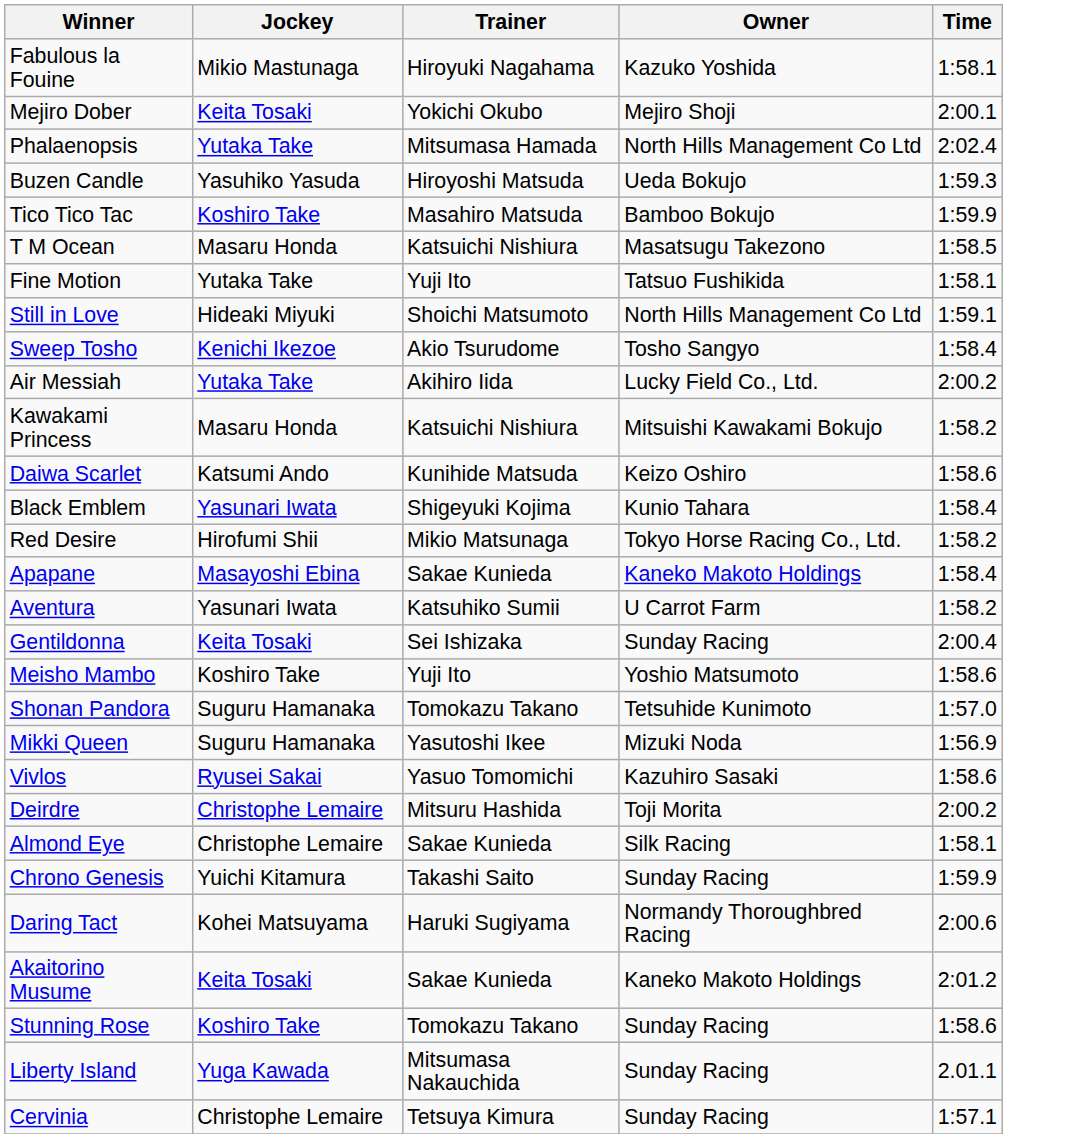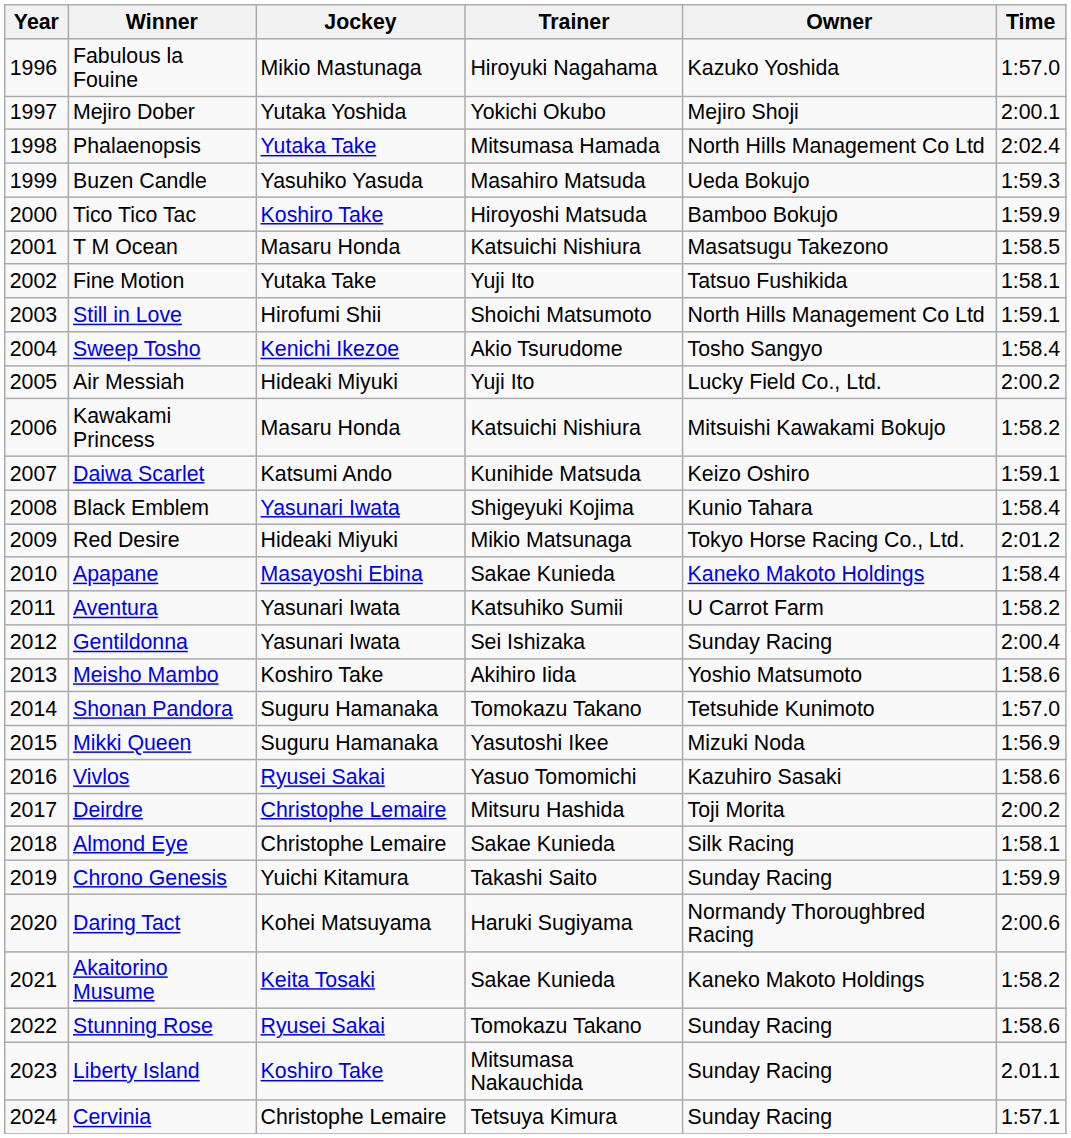 <table class="wikitable sortable" style="font-size:90%">
 <tr>
+<th width="36px">Year<br></th>
 <th width="120px">Winner<br></th>
 <th width="135px">Jockey<br></th>
 <th width="140px">Trainer<br></th>
 <th width="205px">Owner<br></th>
 <th>Time<br></th>
 </tr>
 <tr>
+<td>1996</td>
 <td>Fabulous la Fouine</td>
 <td>Mikio Mastunaga</td>
 <td>Hiroyuki Nagahama</td>
 <td>Kazuko Yoshida</td>
-<td>1:58.1</td>
+<td>1:57.0</td>
 </tr>
 <tr>
+<td>1997</td>
 <td>Mejiro Dober</td>
-<td><a href='#'>Keita Tosaki</a></td>
+<td>Yutaka Yoshida</td>
 <td>Yokichi Okubo</td>
 <td>Mejiro Shoji</td>
 <td>2:00.1</td>
 </tr>
 <tr>
+<td>1998</td>
 <td>Phalaenopsis</td>
 <td><a href='#'>Yutaka Take</a></td>
 <td>Mitsumasa Hamada</td>
 <td>North Hills Management Co Ltd</td>
 <td>2:02.4</td>
 </tr>
 <tr>
+<td>1999</td>
 <td>Buzen Candle</td>
 <td>Yasuhiko Yasuda</td>
-<td>Hiroyoshi Matsuda</td>
+<td>Masahiro Matsuda</td>
 <td>Ueda Bokujo</td>
 <td>1:59.3</td>
 </tr>
 <tr>
+<td>2000</td>
 <td>Tico Tico Tac</td>
 <td><a href='#'>Koshiro Take</a></td>
-<td>Masahiro Matsuda</td>
+<td>Hiroyoshi Matsuda</td>
 <td>Bamboo Bokujo</td>
 <td>1:59.9</td>
 </tr>
 <tr>
+<td>2001</td>
 <td>T M Ocean</td>
 <td>Masaru Honda</td>
 <td>Katsuichi Nishiura</td>
 <td>Masatsugu Takezono</td>
 <td>1:58.5</td>
 </tr>
 <tr>
+<td>2002</td>
 <td>Fine Motion</td>
 <td>Yutaka Take</td>
 <td>Yuji Ito</td>
 <td>Tatsuo Fushikida</td>
 <td>1:58.1</td>
 </tr>
 <tr>
+<td>2003</td>
 <td><a href='#'>Still in Love</a></td>
-<td>Hideaki Miyuki</td>
+<td>Hirofumi Shii</td>
 <td>Shoichi Matsumoto</td>
 <td>North Hills Management Co Ltd</td>
 <td>1:59.1</td>
 </tr>
 <tr>
+<td>2004</td>
 <td><a href='#'>Sweep Tosho</a></td>
 <td><a href='#'>Kenichi Ikezoe</a></td>
 <td>Akio Tsurudome</td>
 <td>Tosho Sangyo</td>
 <td>1:58.4</td>
 </tr>
 <tr>
+<td>2005</td>
 <td>Air Messiah</td>
-<td><a href='#'>Yutaka Take</a></td>
-<td>Akihiro Iida</td>
+<td>Hideaki Miyuki</td>
+<td>Yuji Ito</td>
 <td>Lucky Field Co., Ltd.</td>
 <td>2:00.2</td>
 </tr>
 <tr>
+<td>2006</td>
 <td>Kawakami Princess</td>
 <td>Masaru Honda</td>
 <td>Katsuichi Nishiura</td>
 <td>Mitsuishi Kawakami Bokujo</td>
 <td>1:58.2</td>
 </tr>
 <tr>
+<td>2007</td>
 <td><a href='#'>Daiwa Scarlet</a></td>
 <td>Katsumi Ando</td>
 <td>Kunihide Matsuda</td>
 <td>Keizo Oshiro</td>
-<td>1:58.6</td>
+<td>1:59.1</td>
 </tr>
 <tr>
+<td>2008</td>
 <td>Black Emblem</td>
 <td><a href='#'>Yasunari Iwata</a></td>
 <td>Shigeyuki Kojima</td>
 <td>Kunio Tahara</td>
 <td>1:58.4</td>
 </tr>
 <tr>
+<td>2009</td>
 <td>Red Desire</td>
-<td>Hirofumi Shii</td>
+<td>Hideaki Miyuki</td>
 <td>Mikio Matsunaga</td>
 <td>Tokyo Horse Racing Co., Ltd.</td>
-<td>1:58.2</td>
+<td>2:01.2</td>
 </tr>
 <tr>
+<td>2010</td>
 <td><a href='#'>Apapane</a></td>
 <td><a href='#'>Masayoshi Ebina</a></td>
 <td>Sakae Kunieda</td>
 <td><a href='#'>Kaneko Makoto Holdings</a></td>
 <td>1:58.4</td>
 </tr>
 <tr>
+<td>2011</td>
 <td><a href='#'>Aventura</a></td>
 <td>Yasunari Iwata</td>
 <td>Katsuhiko Sumii</td>
 <td>U Carrot Farm</td>
 <td>1:58.2</td>
 </tr>
 <tr>
+<td>2012</td>
 <td><a href='#'>Gentildonna</a></td>
-<td><a href='#'>Keita Tosaki</a></td>
+<td>Yasunari Iwata</td>
 <td>Sei Ishizaka</td>
 <td>Sunday Racing</td>
 <td>2:00.4</td>
 </tr>
 <tr>
+<td>2013</td>
 <td><a href='#'>Meisho Mambo</a></td>
 <td>Koshiro Take</td>
-<td>Yuji Ito</td>
+<td>Akihiro Iida</td>
 <td>Yoshio Matsumoto</td>
 <td>1:58.6</td>
 </tr>
 <tr>
+<td>2014</td>
 <td><a href='#'>Shonan Pandora</a></td>
 <td>Suguru Hamanaka</td>
 <td>Tomokazu Takano</td>
 <td>Tetsuhide Kunimoto</td>
 <td>1:57.0</td>
 </tr>
 <tr>
+<td>2015</td>
 <td><a href='#'>Mikki Queen</a></td>
 <td>Suguru Hamanaka</td>
 <td>Yasutoshi Ikee</td>
 <td>Mizuki Noda</td>
 <td>1:56.9</td>
 </tr>
 <tr>
+<td>2016</td>
 <td><a href='#'>Vivlos</a></td>
 <td><a href='#'>Ryusei Sakai</a></td>
 <td>Yasuo Tomomichi</td>
 <td>Kazuhiro Sasaki</td>
 <td>1:58.6</td>
 </tr>
 <tr>
+<td>2017</td>
 <td><a href='#'>Deirdre</a></td>
 <td><a href='#'>Christophe Lemaire</a></td>
 <td>Mitsuru Hashida</td>
 <td>Toji Morita</td>
 <td>2:00.2</td>
 </tr>
 <tr>
+<td>2018</td>
 <td><a href='#'>Almond Eye</a></td>
 <td>Christophe Lemaire</td>
 <td>Sakae Kunieda</td>
 <td>Silk Racing</td>
 <td>1:58.1</td>
 </tr>
 <tr>
+<td>2019</td>
 <td><a href='#'>Chrono Genesis</a></td>
 <td>Yuichi Kitamura</td>
 <td>Takashi Saito</td>
 <td>Sunday Racing</td>
 <td>1:59.9</td>
 </tr>
 <tr>
+<td>2020</td>
 <td><a href='#'>Daring Tact</a></td>
 <td>Kohei Matsuyama</td>
 <td>Haruki Sugiyama</td>
 <td>Normandy Thoroughbred Racing</td>
 <td>2:00.6</td>
 </tr>
 <tr>
+<td>2021</td>
 <td><a href='#'>Akaitorino Musume</a></td>
 <td><a href='#'>Keita Tosaki</a></td>
 <td>Sakae Kunieda</td>
 <td>Kaneko Makoto Holdings</td>
-<td>2:01.2</td>
+<td>1:58.2</td>
 </tr>
 <tr>
+<td>2022</td>
 <td><a href='#'>Stunning Rose</a></td>
-<td><a href='#'>Koshiro Take</a></td>
+<td><a href='#'>Ryusei Sakai</a></td>
 <td>Tomokazu Takano</td>
 <td>Sunday Racing</td>
 <td>1:58.6</td>
 </tr>
 <tr>
+<td>2023</td>
 <td><a href='#'>Liberty Island</a></td>
-<td><a href='#'>Yuga Kawada</a></td>
+<td><a href='#'>Koshiro Take</a></td>
 <td>Mitsumasa Nakauchida</td>
 <td>Sunday Racing</td>
 <td>2.01.1</td>
 </tr>
 <tr>
+<td>2024</td>
 <td><a href='#'>Cervinia</a></td>
 <td>Christophe Lemaire</td>
 <td>Tetsuya Kimura</td>
 <td>Sunday Racing</td>
 <td>1:57.1</td>
 </tr>
 </table>
